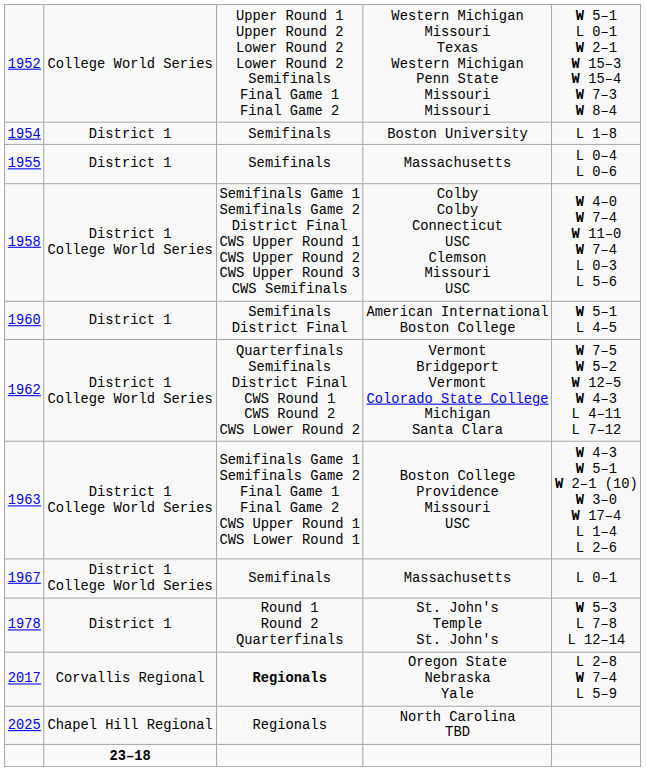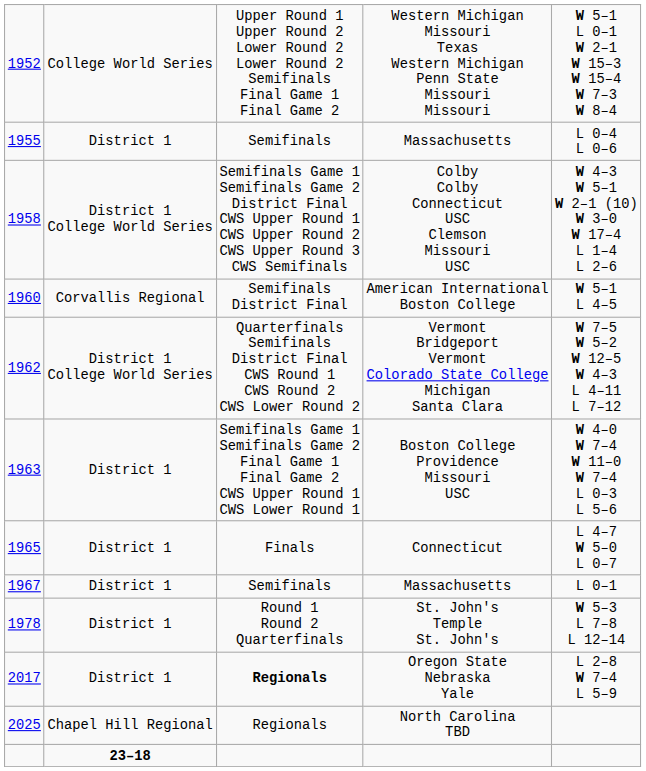 <table class="wikitable" style="text-align:center">
 <tr>
 <td><a href='#'>1952</a></td>
 <td>College World Series</td>
 <td>Upper Round 1<br>Upper Round 2<br>Lower Round 2<br>Lower Round 2<br>Semifinals<br>Final Game 1<br>Final Game 2</td>
 <td>Western Michigan<br>Missouri<br>Texas<br>Western Michigan<br>Penn State<br>Missouri<br>Missouri</td>
 <td><strong>W</strong> 5–1<br>L 0–1<br><strong>W</strong> 2–1<br><strong>W</strong> 15–3<br><strong>W</strong> 15–4<br><strong>W</strong> 7–3<br><strong>W</strong> 8–4</td>
-</tr>
-<tr>
-<td><a href='#'>1954</a></td>
-<td>District 1</td>
-<td>Semifinals</td>
-<td>Boston University</td>
-<td>L 1–8</td>
 </tr>
 <tr>
 <td><a href='#'>1955</a></td>
 <td>District 1</td>
 <td>Semifinals</td>
 <td>Massachusetts</td>
 <td>L 0–4<br>L 0–6</td>
 </tr>
 <tr>
 <td><a href='#'>1958</a></td>
 <td>District 1<br>College World Series</td>
 <td>Semifinals Game 1<br> Semifinals Game 2<br>District Final<br>CWS Upper Round 1<br>CWS Upper Round 2<br>CWS Upper Round 3<br>CWS Semifinals</td>
 <td>Colby<br>Colby<br>Connecticut<br>USC<br>Clemson<br>Missouri<br>USC</td>
-<td><strong>W</strong> 4–0<br><strong>W</strong> 7–4<br><strong>W</strong> 11–0<br><strong>W</strong> 7–4<br>L 0–3<br>L 5–6</td>
+<td><strong>W</strong> 4–3<br><strong>W</strong> 5–1<br><strong>W</strong> 2–1 (10)<br><strong>W</strong> 3–0<br><strong>W</strong> 17–4<br>L 1–4<br>L 2–6</td>
 </tr>
 <tr>
 <td><a href='#'>1960</a></td>
-<td>District 1</td>
+<td>Corvallis Regional</td>
 <td>Semifinals<br>District Final</td>
 <td>American International<br>Boston College</td>
 <td><strong>W</strong> 5–1<br>L 4–5</td>
 </tr>
 <tr>
 <td><a href='#'>1962</a></td>
 <td>District 1<br>College World Series</td>
 <td>Quarterfinals<br> Semifinals<br>District Final<br>CWS Round 1<br>CWS Round 2<br>CWS Lower Round 2</td>
 <td>Vermont<br>Bridgeport<br>Vermont<br><a href='#'>Colorado State College</a><br>Michigan<br>Santa Clara</td>
 <td><strong>W</strong> 7–5<br><strong>W</strong> 5–2<br><strong>W</strong> 12–5<br><strong>W</strong> 4–3<br>L 4–11<br>L 7–12</td>
 </tr>
 <tr>
 <td><a href='#'>1963</a></td>
-<td>District 1<br>College World Series</td>
+<td>District 1</td>
 <td>Semifinals Game 1<br>Semifinals Game 2<br>Final Game 1<br>Final Game 2<br>CWS Upper Round 1<br>CWS Lower Round 1</td>
 <td>Boston College<br>Providence<br>Missouri<br>USC</td>
-<td><strong>W</strong> 4–3<br><strong>W</strong> 5–1<br><strong>W</strong> 2–1 (10)<br><strong>W</strong> 3–0<br><strong>W</strong> 17–4<br>L 1–4<br>L 2–6</td>
+<td><strong>W</strong> 4–0<br><strong>W</strong> 7–4<br><strong>W</strong> 11–0<br><strong>W</strong> 7–4<br>L 0–3<br>L 5–6</td>
+</tr>
+<tr>
+<td><a href='#'>1965</a></td>
+<td>District 1</td>
+<td>Finals</td>
+<td>Connecticut</td>
+<td>L 4–7<br><strong>W</strong> 5–0<br>L 0–7</td>
 </tr>
 <tr>
 <td><a href='#'>1967</a></td>
-<td>District 1<br>College World Series</td>
+<td>District 1</td>
 <td>Semifinals</td>
 <td>Massachusetts</td>
 <td>L 0–1</td>
 </tr>
 <tr>
 <td><a href='#'>1978</a></td>
 <td>District 1</td>
 <td>Round 1<br>Round 2<br>Quarterfinals</td>
 <td>St. John's<br>Temple<br>St. John's</td>
 <td><strong>W</strong> 5–3<br>L 7–8<br>L 12–14</td>
 </tr>
 <tr>
 <td><a href='#'>2017</a></td>
-<td>Corvallis Regional</td>
+<td>District 1</td>
 <td><strong>Regionals</strong></td>
 <td>Oregon State<br>Nebraska<br>Yale</td>
 <td>L 2–8<br><strong>W</strong> 7–4<br>L 5–9</td>
 </tr>
 <tr>
 <td><a href='#'>2025</a></td>
 <td>Chapel Hill Regional</td>
 <td>Regionals</td>
 <td>North Carolina<br>TBD</td>
 <td></td>
 </tr>
 <tr>
 <td></td>
 <td><strong>23–18</strong></td>
 <td><strong></strong></td>
 <td></td>
 </tr>
 </table>
